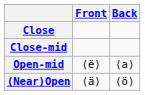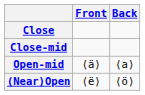 <table class="wikitable">
 <tr>
 <th> </th>
 <th><a href='#'>Front</a></th>
 <th><a href='#'>Back</a></th>
 </tr>
 <tr class=nounderlines align=center>
 <th><a href='#'>Close</a></th>
 <td></td>
 <td></td>
 </tr>
 <tr class=nounderlines align=center>
 <th><a href='#'>Close-mid</a></th>
 <td></td>
 <td></td>
 </tr>
 <tr class=nounderlines align=center>
 <th><a href='#'>Open-mid</a></th>
-<td> ⟨ë⟩</td>
+<td> ⟨ä⟩</td>
 <td> ⟨a⟩</td>
 </tr>
 <tr class=nounderlines align=center>
 <th><a href='#'>(Near)Open</a></th>
-<td> ⟨ä⟩</td>
+<td> ⟨ë⟩</td>
 <td> ⟨ö⟩</td>
 </tr>
 </table>
